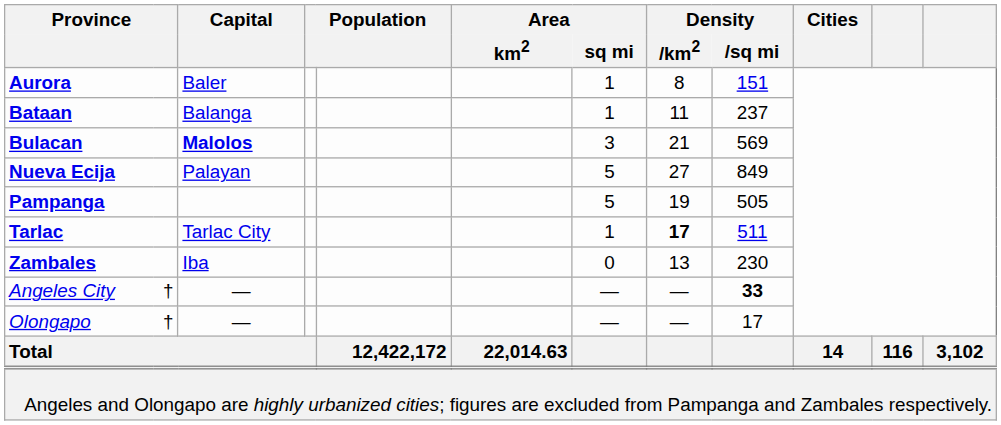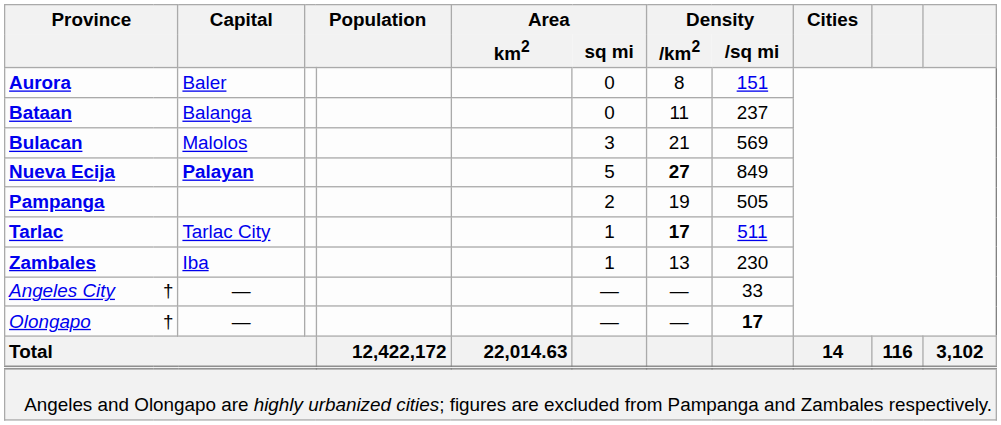 <table class="wikitable sortable" style="background-color:#FDFDFD;text-align:center;font-size:90%;border:1pt solid grey;">
 <tr>
 <th scope="col" style="border-bottom:none;" colspan=2 class="unsortable">Province </th>
 <th scope="col" style="border-bottom:none;" class="unsortable">Capital</th>
 <th scope="col" style="border-bottom:none;white-space:nowrap;" class="unsortable" colspan=2>Population </th>
 <th scope="col" style="border-bottom:none;" colspan=2>Area</th>
 <th scope="col" style="border-bottom:none;" colspan=2>Density</th>
 <th scope="col" style="border-bottom:none;" class="unsortable">Cities</th>
 <th scope="col" style="border-bottom:none;" class="unsortable"></th>
 <th scope="col" style="border-bottom:none;" class="unsortable"></th>
 </tr>
 <tr>
 <th scope="col" style="border-top:none;" colspan=2></th>
 <th scope="col" style="border-top:none;"></th>
 <th scope="col" style="border-top:none;" colspan=2></th>
 <th scope="col" style="border-style:none none solid solid;">km<sup>2</sup></th>
 <th scope="col" style="border-style:none solid solid none;white-space:nowrap;" class="unsortable">sq mi</th>
 <th scope="col" style="border-style:none none solid solid;">/km<sup>2</sup></th>
 <th scope="col" style="border-style:none solid solid none;white-space:nowrap;" class="unsortable">/sq mi</th>
 <th scope="col" style="border-top:none;"></th>
 <th scope="col" style="border-top:none;"></th>
 <th scope="col" style="border-top:none;"></th>
 </tr>
 <tr>
 <th scope="row" style="text-align:left;background-color:initial;" colspan=2><a href='#'>Aurora</a></th>
 <td style="text-align:left;"><a href='#'>Baler</a></td>
 <td></td>
 <td></td>
 <td></td>
-<td>1</td>
+<td>0</td>
 <td>8</td>
 <td><a href='#'>151</a></td>
 </tr>
 <tr>
 <th scope="row" style="text-align:left;background-color:initial;" colspan=2><a href='#'>Bataan</a></th>
 <td style="text-align:left;"><a href='#'>Balanga</a></td>
 <td></td>
 <td></td>
 <td></td>
-<td>1</td>
+<td>0</td>
 <td>11</td>
 <td>237</td>
 </tr>
 <tr>
 <th scope="row" style="text-align:left;background-color:initial;" colspan=2><a href='#'>Bulacan</a></th>
-<td style="text-align:left;"><strong><a href='#'>Malolos</a></strong></td>
+<td style="text-align:left;"><a href='#'>Malolos</a></td>
 <td></td>
 <td></td>
 <td></td>
 <td>3</td>
 <td>21</td>
 <td>569</td>
 </tr>
 <tr>
 <th scope="row" style="text-align:left;background-color:initial;" colspan=2><a href='#'>Nueva Ecija</a></th>
-<td style="text-align:left;"><a href='#'>Palayan</a></td>
+<td style="text-align:left;"><strong><a href='#'>Palayan</a></strong></td>
 <td></td>
 <td></td>
 <td></td>
 <td>5</td>
-<td>27</td>
+<td><strong>27</strong></td>
 <td>849</td>
 </tr>
 <tr>
 <th scope="row" style="text-align:left;background-color:initial;" colspan=2><a href='#'>Pampanga</a></th>
 <td style="text-align:left;"></td>
 <td></td>
 <td></td>
 <td></td>
-<td>5</td>
+<td>2</td>
 <td>19</td>
 <td>505</td>
 </tr>
 <tr>
 <th scope="row" style="text-align:left;background-color:initial;" colspan=2><a href='#'>Tarlac</a></th>
 <td style="text-align:left;"><a href='#'>Tarlac City</a></td>
 <td></td>
 <td></td>
 <td></td>
 <td>1</td>
 <td><strong>17</strong></td>
 <td><a href='#'>511</a></td>
 </tr>
 <tr>
 <th scope="row" style="text-align:left;background-color:initial;" colspan=2><a href='#'>Zambales</a></th>
 <td style="text-align:left;"><a href='#'>Iba</a></td>
 <td></td>
 <td></td>
 <td></td>
-<td>0</td>
+<td>1</td>
 <td>13</td>
 <td>230</td>
 </tr>
 <tr>
 <th scope="row" style="text-align:left;background-color:#FDFDFD;border-right:0;font-weight:normal;font-style:italic;"><a href='#'>Angeles City</a></th>
 <td style="text-align:right;border-left:0;">†</td>
 <td>—</td>
 <td></td>
 <td></td>
 <td></td>
 <td>—</td>
 <td>—</td>
-<td><strong>33</strong></td>
+<td>33</td>
 </tr>
 <tr>
 <th scope="row" style="text-align:left;background-color:#FDFDFD;border-right:0;font-weight:normal;font-style:italic;"><a href='#'>Olongapo</a></th>
 <td style="text-align:right;border-left:0;">†</td>
 <td>—</td>
 <td></td>
 <td></td>
 <td></td>
 <td>—</td>
 <td>—</td>
-<td>17</td>
+<td><strong>17</strong></td>
 </tr>
 <tr class="sortbottom">
 <th scope="row" colspan=4 style="text-align:left;">Total</th>
 <th scope="col" style="text-align:right;">12,422,172</th>
 <th scope="col" style="text-align:right;">22,014.63</th>
 <th scope="col"></th>
 <th scope="col" style="text-align:right;"></th>
 <th scope="col" style="text-align:right;"></th>
 <th scope="col">14</th>
 <th scope="col">116</th>
 <th scope="col">3,102</th>
 </tr>
 <tr class="sortbottom" style="text-align:left;background-color:#F2F2F2;border-top:double grey;">
 <td colspan=13 style="padding-left:1em;"><br> Angeles and Olongapo are <em>highly urbanized cities</em>; figures are excluded from Pampanga and Zambales respectively.</td>
 </tr>
 </table>
